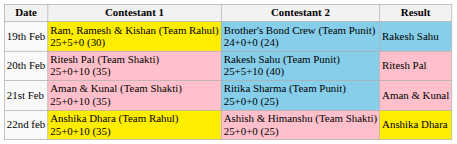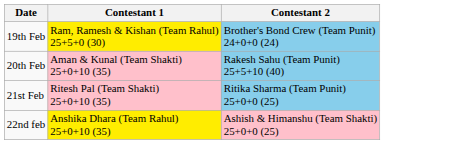 <table class="wikitable">
 <tr>
 <th>Date</th>
 <th>Contestant 1</th>
 <th>Contestant 2</th>
-<th>Result</th>
 </tr>
 <tr>
 <td>19th Feb</td>
 <td style="background:#ffed00;">Ram, Ramesh & Kishan (Team Rahul)<br>25+5+0 (30)</td>
 <td style="background:#87ceeb;">Brother's Bond Crew (Team Punit)<br>24+0+0 (24)</td>
-<td style="background:#87ceeb;">Rakesh Sahu</td>
 </tr>
 <tr>
 <td>20th Feb</td>
-<td style="background:pink;">Ritesh Pal (Team Shakti)<br>25+0+10 (35)</td>
+<td style="background:pink;">Aman & Kunal (Team Shakti)<br>25+0+10 (35)</td>
 <td style="background:#87ceeb;">Rakesh Sahu (Team Punit)<br>25+5+10 (40)</td>
-<td style="background:pink;">Ritesh Pal</td>
 </tr>
 <tr>
 <td>21st Feb</td>
-<td style="background:pink;">Aman & Kunal (Team Shakti)<br>25+0+10 (35)</td>
+<td style="background:pink;">Ritesh Pal (Team Shakti)<br>25+0+10 (35)</td>
 <td style="background:#87ceeb;">Ritika Sharma (Team Punit)<br>25+0+0 (25)</td>
-<td style="background:pink;">Aman & Kunal</td>
 </tr>
 <tr>
 <td>22nd feb</td>
 <td style="background:#ffed00;">Anshika Dhara (Team Rahul)<br>25+0+10 (35)</td>
 <td style="background:pink;">Ashish & Himanshu (Team Shakti)<br>25+0+0 (25)</td>
-<td style="background:#ffed00;">Anshika Dhara</td>
 </tr>
 </table>
